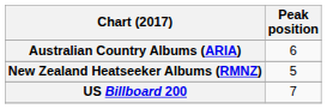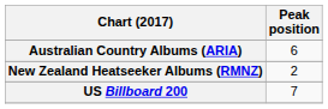 <table class="wikitable sortable plainrowheaders" style="text-align:center">
 <tr>
 <th scope="col">Chart (2017)</th>
 <th scope="col">Peak<br> position</th>
 </tr>
 <tr>
 </tr>
 <tr>
 <th scope="row">Australian Country Albums (<a href='#'>ARIA</a>)</th>
 <td>6</td>
 </tr>
 <tr>
 </tr>
 <tr>
 <th scope="row">New Zealand Heatseeker Albums (<a href='#'>RMNZ</a>)</th>
-<td>5</td>
+<td>2</td>
 </tr>
 <tr>
 </tr>
 <tr>
 </tr>
 <tr>
 </tr>
 <tr>
 <th scope="row">US <a href='#'><em>Billboard</em> 200</a></th>
 <td>7</td>
 </tr>
 <tr>
 </tr>
 <tr>
 </tr>
 </table>
